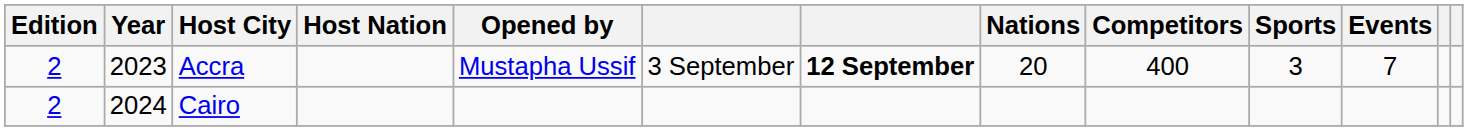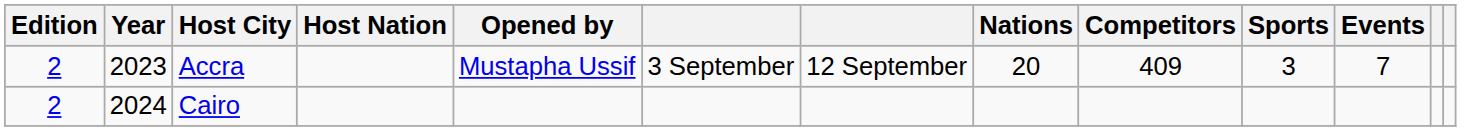 <table class="wikitable" style="text-align:center; font-size:90%;">
 <tr>
 <th>Edition</th>
 <th>Year</th>
 <th>Host City</th>
 <th>Host Nation</th>
 <th>Opened by</th>
 <th></th>
 <th></th>
 <th>Nations</th>
 <th>Competitors</th>
 <th>Sports</th>
 <th>Events</th>
 <th></th>
 <th></th>
 </tr>
 <tr>
 <td><a href='#'>2</a></td>
 <td>2023</td>
 <td align=left><a href='#'>Accra</a></td>
 <td align=left></td>
 <td><a href='#'>Mustapha Ussif</a></td>
 <td align=left>3 September</td>
-<td align=left><strong>12 September</strong></td>
+<td align=left>12 September</td>
 <td>20</td>
-<td>400</td>
+<td>409</td>
 <td>3</td>
 <td>7</td>
 <td></td>
 <td></td>
 </tr>
 <tr>
 <td><a href='#'>2</a></td>
 <td>2024</td>
 <td align=left><a href='#'>Cairo</a></td>
 <td align=left></td>
 <td></td>
 <td align=left></td>
 <td align=left></td>
 <td></td>
 <td></td>
 <td></td>
 <td></td>
 <td></td>
 <td></td>
 </tr>
 </table>
